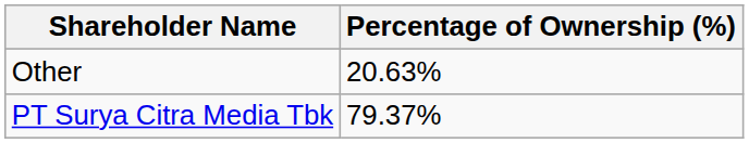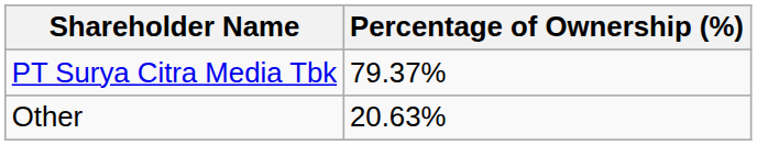 <table class="wikitable sortable">
 <tr>
 <th>Shareholder Name</th>
 <th>Percentage of Ownership (%)</th>
 </tr>
 <tr>
+<td><a href='#'>PT Surya Citra Media Tbk</a></td>
+<td>79.37%</td>
+</tr>
+<tr>
 <td>Other</td>
 <td>20.63%</td>
 </tr>
-<tr>
-<td><a href='#'>PT Surya Citra Media Tbk</a></td>
-<td>79.37%</td>
-</tr>
 </table>
